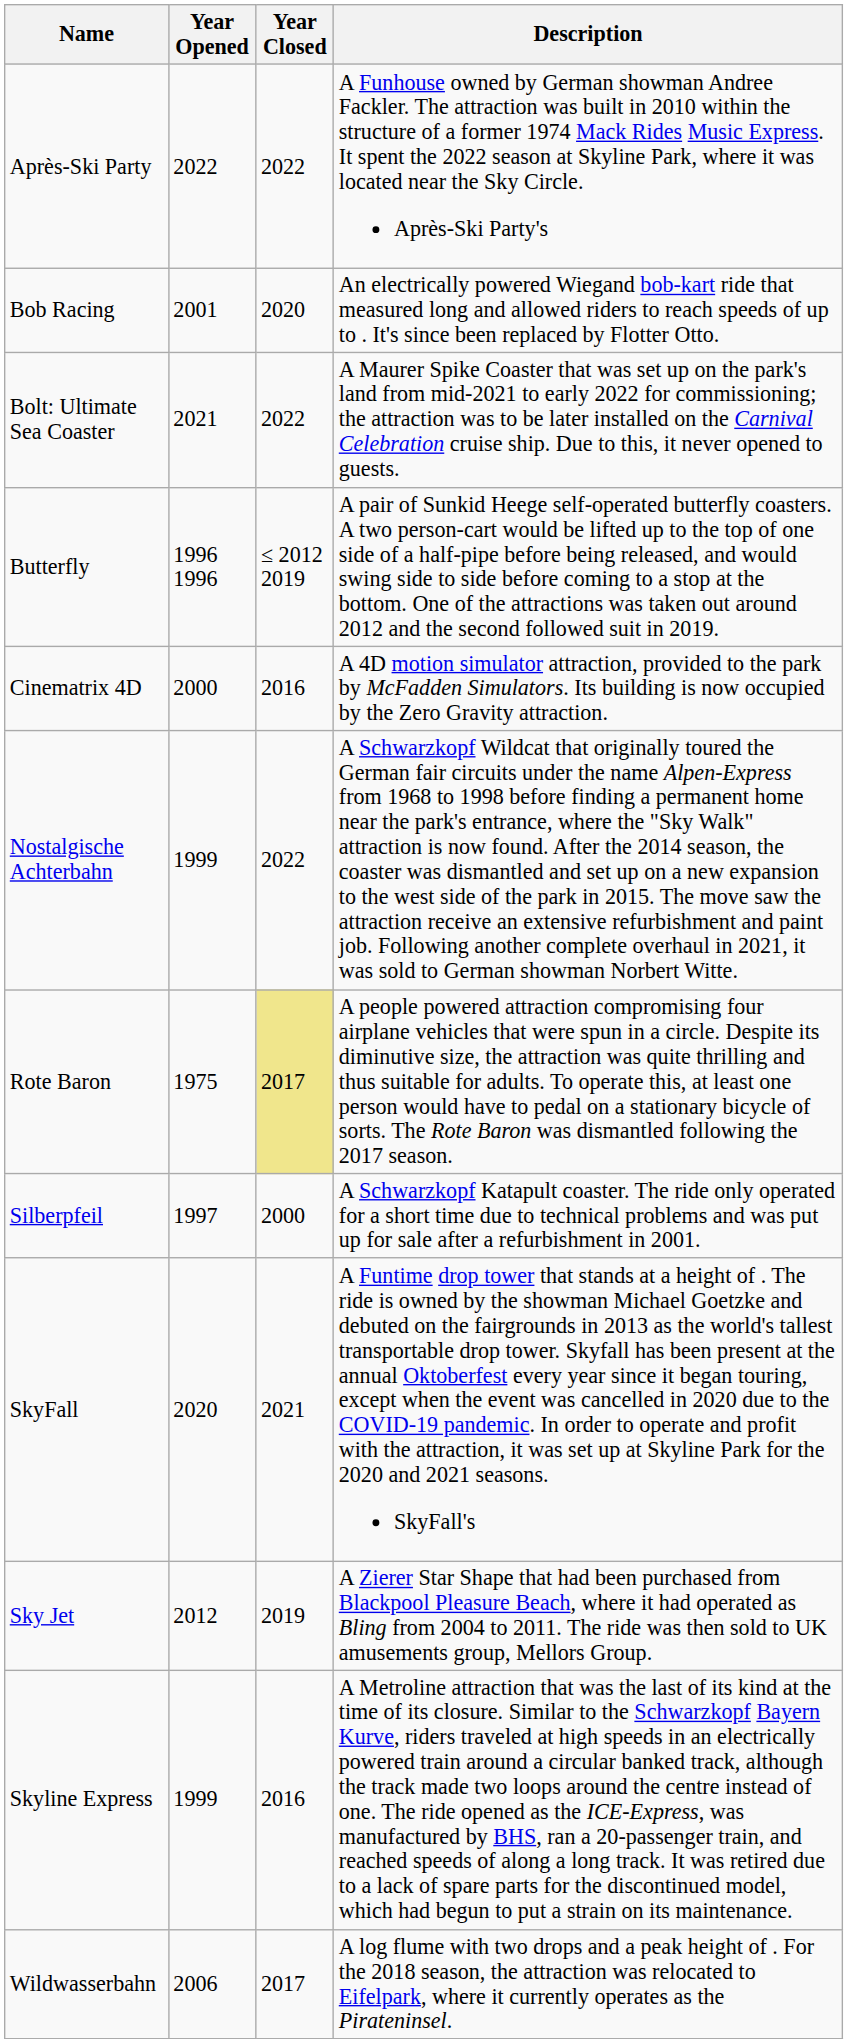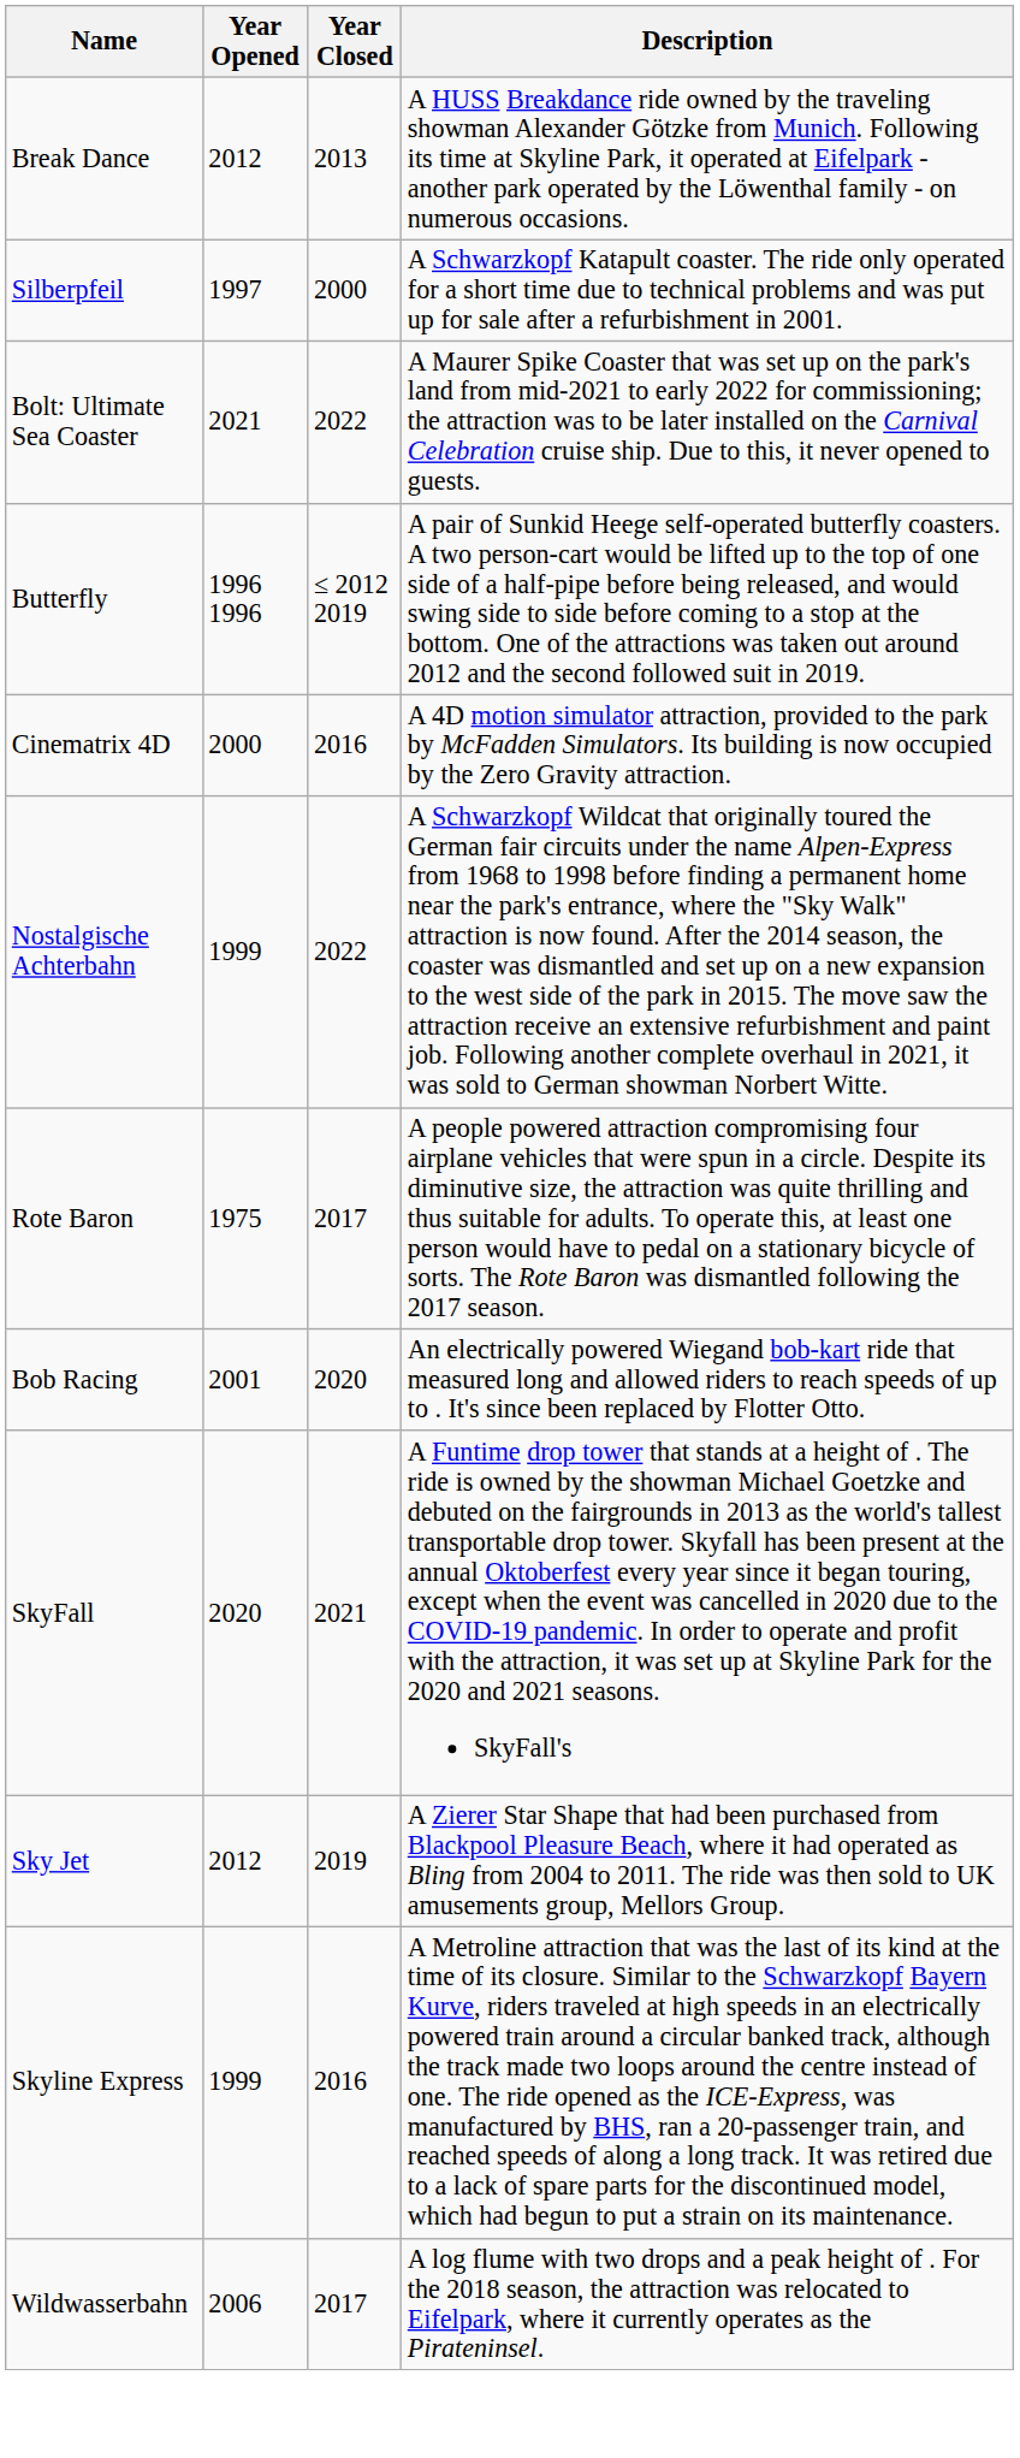 <table class="wikitable sortable">
 <tr>
 <th>Name</th>
 <th>Year Opened</th>
 <th>Year Closed</th>
 <th>Description</th>
 </tr>
 <tr>
-<td>Après-Ski Party</td>
-<td>2022</td>
-<td>2022</td>
-<td>A <a href='#'>Funhouse</a> owned by German showman Andree Fackler. The attraction was built in 2010 within the structure of a former 1974 <a href='#'>Mack Rides</a> <a href='#'>Music Express</a>. It spent the 2022 season at Skyline Park, where it was located near the Sky Circle.<br><ul><li>Après-Ski Party's </li></ul></td>
+<td>Break Dance</td>
+<td>2012</td>
+<td>2013</td>
+<td>A <a href='#'>HUSS</a> <a href='#'>Breakdance</a> ride owned by the traveling showman Alexander Götzke from <a href='#'>Munich</a>. Following its time at Skyline Park, it operated at <a href='#'>Eifelpark</a> - another park operated by the Löwenthal family - on numerous occasions.</td>
 </tr>
 <tr>
-<td>Bob Racing</td>
-<td>2001</td>
-<td>2020</td>
-<td>An electrically powered Wiegand <a href='#'>bob-kart</a> ride that measured  long and allowed riders to reach speeds of up to . It's since been replaced by Flotter Otto.</td>
+<td><a href='#'>Silberpfeil</a></td>
+<td>1997</td>
+<td>2000</td>
+<td>A <a href='#'>Schwarzkopf</a> Katapult coaster. The ride only operated for a short time due to technical problems and was put up for sale after a refurbishment in 2001.</td>
 </tr>
 <tr>
 <td>Bolt: Ultimate Sea Coaster</td>
 <td>2021</td>
 <td>2022</td>
 <td>A Maurer Spike Coaster that was set up on the park's land from mid-2021 to early 2022 for commissioning; the attraction was to be later installed on the <em><a href='#'>Carnival Celebration</a></em> cruise ship. Due to this, it never opened to guests.</td>
 </tr>
 <tr>
 <td>Butterfly</td>
 <td>1996<br>1996</td>
 <td>≤ 2012<br>2019</td>
 <td>A pair of Sunkid Heege self-operated butterfly coasters. A two person-cart would be lifted up to the top of one side of a half-pipe before being released, and would swing side to side before coming to a stop at the bottom. One of the attractions was taken out around 2012 and the second followed suit in 2019.</td>
 </tr>
 <tr>
 <td>Cinematrix 4D</td>
 <td>2000</td>
 <td>2016</td>
 <td>A 4D <a href='#'>motion simulator</a> attraction, provided to the park by <em>McFadden Simulators</em>. Its building is now occupied by the Zero Gravity attraction.</td>
 </tr>
 <tr>
 <td><a href='#'>Nostalgische Achterbahn</a></td>
 <td>1999</td>
 <td>2022</td>
 <td>A <a href='#'>Schwarzkopf</a> Wildcat that originally toured the German fair circuits under the name <em>Alpen-Express</em> from 1968 to 1998 before finding a permanent home near the park's entrance, where the "Sky Walk" attraction is now found. After the 2014 season, the coaster was dismantled and set up on a new expansion to the west side of the park in 2015. The move saw the attraction receive an extensive refurbishment and paint job. Following another complete overhaul in 2021, it was sold to German showman Norbert Witte.</td>
 </tr>
 <tr>
 <td>Rote Baron</td>
 <td>1975</td>
-<td style="background: khaki;">2017</td>
+<td>2017</td>
 <td>A people powered attraction compromising four airplane vehicles that were spun in a circle. Despite its diminutive size, the attraction was quite thrilling and thus suitable for adults. To operate this, at least one person would have to pedal on a stationary bicycle of sorts. The <em>Rote Baron</em> was dismantled following the 2017 season.</td>
 </tr>
 <tr>
-<td><a href='#'>Silberpfeil</a></td>
-<td>1997</td>
-<td>2000</td>
-<td>A <a href='#'>Schwarzkopf</a> Katapult coaster. The ride only operated for a short time due to technical problems and was put up for sale after a refurbishment in 2001.</td>
+<td>Bob Racing</td>
+<td>2001</td>
+<td>2020</td>
+<td>An electrically powered Wiegand <a href='#'>bob-kart</a> ride that measured  long and allowed riders to reach speeds of up to . It's since been replaced by Flotter Otto.</td>
 </tr>
 <tr>
 <td>SkyFall</td>
 <td>2020</td>
 <td>2021</td>
 <td>A <a href='#'>Funtime</a> <a href='#'>drop tower</a> that stands at a height of . The ride is owned by the showman Michael Goetzke and debuted on the fairgrounds in 2013 as the world's tallest transportable drop tower. Skyfall has been present at the annual <a href='#'>Oktoberfest</a> every year since it began touring, except when the event was cancelled in 2020 due to the <a href='#'>COVID-19 pandemic</a>. In order to operate and profit with the attraction, it was set up at Skyline Park for the 2020 and 2021 seasons.<br><ul><li>SkyFall's </li></ul></td>
 </tr>
 <tr>
 <td><a href='#'>Sky Jet</a></td>
 <td>2012</td>
 <td>2019</td>
 <td>A <a href='#'>Zierer</a> Star Shape that had been purchased from <a href='#'>Blackpool Pleasure Beach</a>, where it had operated as <em>Bling</em> from 2004 to 2011. The ride was then sold to UK amusements group, Mellors Group.</td>
 </tr>
 <tr>
 <td>Skyline Express</td>
 <td>1999</td>
 <td>2016</td>
 <td>A Metroline attraction that was the last of its kind at the time of its closure. Similar to the <a href='#'>Schwarzkopf</a> <a href='#'>Bayern Kurve</a>, riders traveled at high speeds in an electrically powered train around a circular banked track, although the track made two loops around the centre instead of one. The ride opened as the <em>ICE-Express</em>, was manufactured by <a href='#'>BHS</a>, ran a 20-passenger train, and reached speeds of  along a  long track. It was retired due to a lack of spare parts for the discontinued model, which had begun to put a strain on its maintenance.</td>
 </tr>
 <tr>
 <td>Wildwasserbahn</td>
 <td>2006</td>
 <td>2017</td>
 <td>A log flume with two drops and a peak height of . For the 2018 season, the attraction was relocated to <a href='#'>Eifelpark</a>, where it currently operates as the <em>Pirateninsel</em>.</td>
 </tr>
 <tr>
 </tr>
 </table>
